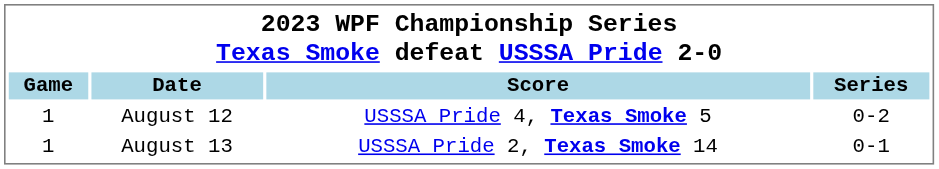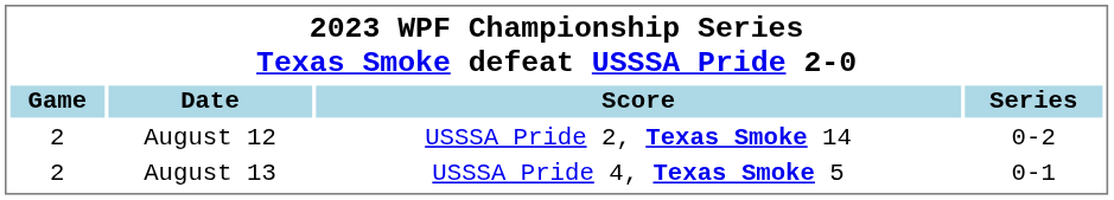 <table cellpadding="1"  style="min-width:45em;text-align:center;font-size:100%; border:1px solid gray;">
 <tr style="font-size:larger;">
 <th colspan=7>2023 WPF Championship Series<br><a href='#'>Texas Smoke</a> defeat <a href='#'>USSSA Pride</a> 2-0</th>
 </tr>
 <tr style="background:lightblue;">
 <th>Game</th>
 <th>Date</th>
 <th>Score</th>
 <th>Series<br></th>
 </tr>
 <tr>
-<td>1</td>
+<td>2</td>
 <td>August 12</td>
-<td><a href='#'>USSSA Pride</a> 4, <strong><a href='#'>Texas Smoke</a></strong> 5</td>
+<td><a href='#'>USSSA Pride</a> 2, <strong><a href='#'>Texas Smoke</a></strong> 14</td>
 <td>0-2</td>
 </tr>
 <tr>
-<td>1</td>
+<td>2</td>
 <td>August 13</td>
-<td><a href='#'>USSSA Pride</a> 2, <strong><a href='#'>Texas Smoke</a></strong> 14</td>
+<td><a href='#'>USSSA Pride</a> 4, <strong><a href='#'>Texas Smoke</a></strong> 5</td>
 <td>0-1</td>
 </tr>
 </table>
